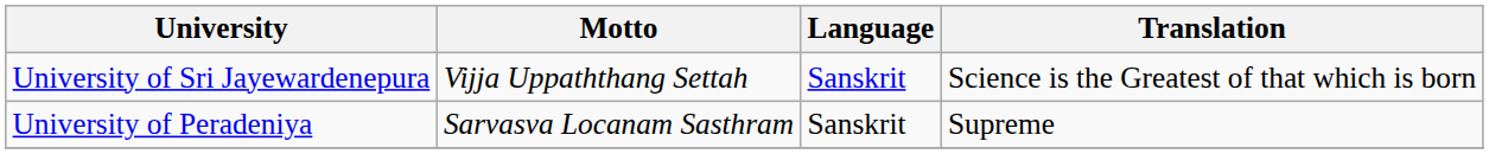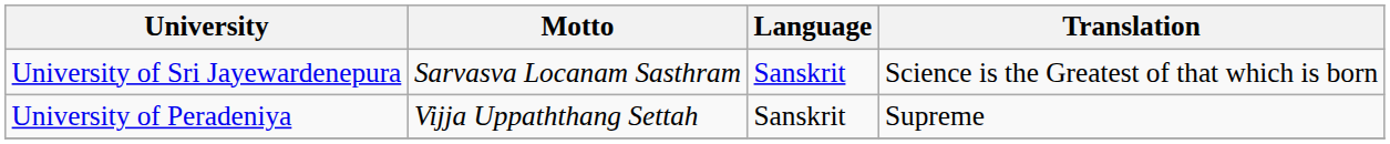 <table class="wikitable sortable plainrowheaders">
 <tr>
 <th>University</th>
 <th>Motto</th>
 <th>Language</th>
 <th>Translation</th>
 </tr>
 <tr>
 <td><a href='#'>University of Sri Jayewardenepura</a></td>
-<td><em>Vijja Uppaththang Settah</em></td>
+<td><em>Sarvasva Locanam Sasthram</em></td>
 <td><a href='#'>Sanskrit</a></td>
 <td>Science is the Greatest of that which is born</td>
 </tr>
 <tr>
 <td><a href='#'>University of Peradeniya</a></td>
-<td><em>Sarvasva Locanam Sasthram</em></td>
+<td><em>Vijja Uppaththang Settah</em></td>
 <td>Sanskrit</td>
 <td>Supreme</td>
 </tr>
 <tr>
 </tr>
 </table>
